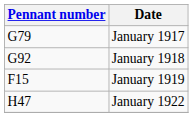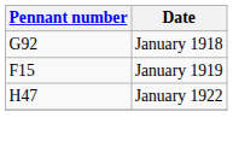 <table class="wikitable" style="text-align:left">
 <tr>
 <th><a href='#'>Pennant number</a></th>
 <th>Date</th>
-</tr>
-<tr>
-<td>G79</td>
-<td>January 1917</td>
 </tr>
 <tr>
 <td>G92</td>
 <td>January 1918</td>
 </tr>
 <tr>
 <td>F15</td>
 <td>January 1919</td>
 </tr>
 <tr>
 <td>H47</td>
 <td>January 1922</td>
 </tr>
 <tr>
 </tr>
 </table>
